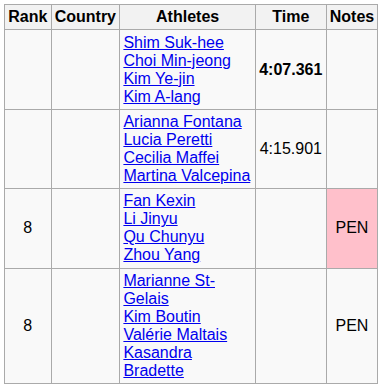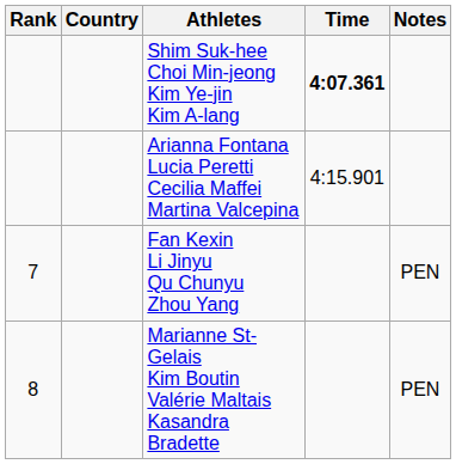 <table class="wikitable sortable" style="text-align:center" width=60%>
 <tr>
 <th>Rank</th>
 <th>Country</th>
 <th>Athletes</th>
 <th>Time</th>
 <th>Notes</th>
 </tr>
 <tr>
 <td></td>
 <td align=left></td>
 <td align=left><a href='#'>Shim Suk-hee</a><br><a href='#'>Choi Min-jeong</a><br><a href='#'>Kim Ye-jin</a><br><a href='#'>Kim A-lang</a></td>
 <td><strong>4:07.361</strong></td>
 <td></td>
 </tr>
 <tr>
 <td></td>
 <td align=left></td>
 <td align=left><a href='#'>Arianna Fontana</a><br><a href='#'>Lucia Peretti</a><br><a href='#'>Cecilia Maffei</a><br><a href='#'>Martina Valcepina</a></td>
 <td>4:15.901</td>
 <td></td>
 </tr>
 <tr>
-<td>8</td>
+<td>7</td>
 <td align=left></td>
 <td align=left><a href='#'>Fan Kexin</a><br><a href='#'>Li Jinyu</a><br><a href='#'>Qu Chunyu</a><br><a href='#'>Zhou Yang</a></td>
 <td></td>
-<td style="background: pink;">PEN</td>
+<td>PEN</td>
 </tr>
 <tr>
 <td>8</td>
 <td align=left></td>
 <td align=left><a href='#'>Marianne St-Gelais</a><br><a href='#'>Kim Boutin</a><br><a href='#'>Valérie Maltais</a><br><a href='#'>Kasandra Bradette</a></td>
 <td></td>
 <td>PEN</td>
 </tr>
 </table>
